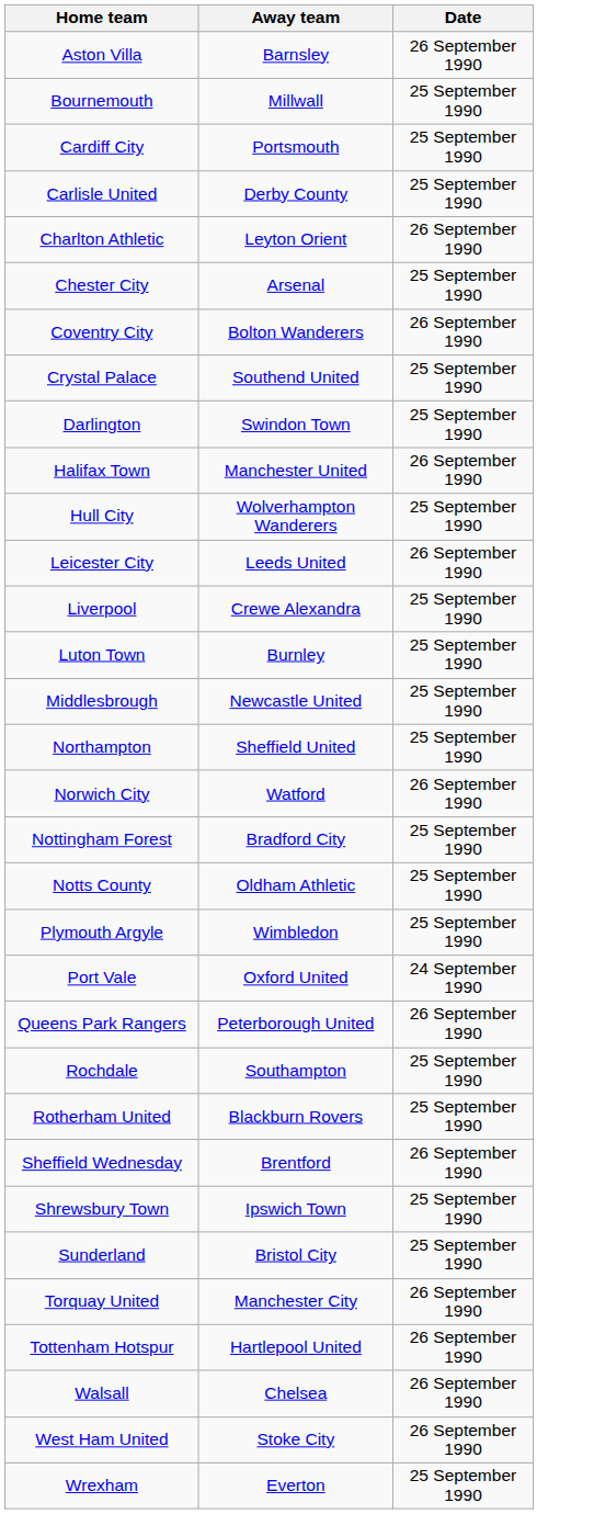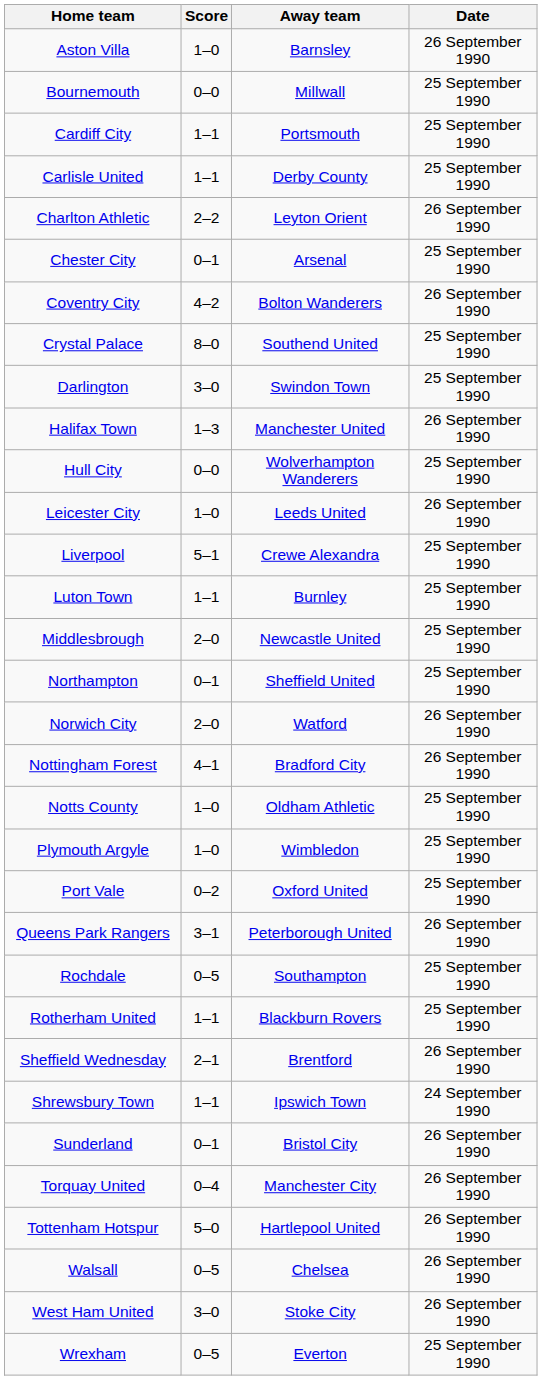 <table class="wikitable" style="text-align:center;">
 <tr>
 <th width=175>Home team</th>
+<th width=20>Score</th>
 <th width=175>Away team</th>
 <th width=125>Date</th>
 </tr>
 <tr>
 <td><a href='#'>Aston Villa</a></td>
+<td>1–0</td>
 <td><a href='#'>Barnsley</a></td>
 <td>26 September 1990</td>
 </tr>
 <tr>
 <td><a href='#'>Bournemouth</a></td>
+<td>0–0</td>
 <td><a href='#'>Millwall</a></td>
 <td>25 September 1990</td>
 </tr>
 <tr>
 <td><a href='#'>Cardiff City</a></td>
+<td>1–1</td>
 <td><a href='#'>Portsmouth</a></td>
 <td>25 September 1990</td>
 </tr>
 <tr>
 <td><a href='#'>Carlisle United</a></td>
+<td>1–1</td>
 <td><a href='#'>Derby County</a></td>
 <td>25 September 1990</td>
 </tr>
 <tr>
 <td><a href='#'>Charlton Athletic</a></td>
+<td>2–2</td>
 <td><a href='#'>Leyton Orient</a></td>
 <td>26 September 1990</td>
 </tr>
 <tr>
 <td><a href='#'>Chester City</a></td>
+<td>0–1</td>
 <td><a href='#'>Arsenal</a></td>
 <td>25 September 1990</td>
 </tr>
 <tr>
 <td><a href='#'>Coventry City</a></td>
+<td>4–2</td>
 <td><a href='#'>Bolton Wanderers</a></td>
 <td>26 September 1990</td>
 </tr>
 <tr>
 <td><a href='#'>Crystal Palace</a></td>
+<td>8–0</td>
 <td><a href='#'>Southend United</a></td>
 <td>25 September 1990</td>
 </tr>
 <tr>
 <td><a href='#'>Darlington</a></td>
+<td>3–0</td>
 <td><a href='#'>Swindon Town</a></td>
 <td>25 September 1990</td>
 </tr>
 <tr>
 <td><a href='#'>Halifax Town</a></td>
+<td>1–3</td>
 <td><a href='#'>Manchester United</a></td>
 <td>26 September 1990</td>
 </tr>
 <tr>
 <td><a href='#'>Hull City</a></td>
+<td>0–0</td>
 <td><a href='#'>Wolverhampton Wanderers</a></td>
 <td>25 September 1990</td>
 </tr>
 <tr>
 <td><a href='#'>Leicester City</a></td>
+<td>1–0</td>
 <td><a href='#'>Leeds United</a></td>
 <td>26 September 1990</td>
 </tr>
 <tr>
 <td><a href='#'>Liverpool</a></td>
+<td>5–1</td>
 <td><a href='#'>Crewe Alexandra</a></td>
 <td>25 September 1990</td>
 </tr>
 <tr>
 <td><a href='#'>Luton Town</a></td>
+<td>1–1</td>
 <td><a href='#'>Burnley</a></td>
 <td>25 September 1990</td>
 </tr>
 <tr>
 <td><a href='#'>Middlesbrough</a></td>
+<td>2–0</td>
 <td><a href='#'>Newcastle United</a></td>
 <td>25 September 1990</td>
 </tr>
 <tr>
 <td><a href='#'>Northampton</a></td>
+<td>0–1</td>
 <td><a href='#'>Sheffield United</a></td>
 <td>25 September 1990</td>
 </tr>
 <tr>
 <td><a href='#'>Norwich City</a></td>
+<td>2–0</td>
 <td><a href='#'>Watford</a></td>
 <td>26 September 1990</td>
 </tr>
 <tr>
 <td><a href='#'>Nottingham Forest</a></td>
+<td>4–1</td>
 <td><a href='#'>Bradford City</a></td>
-<td>25 September 1990</td>
+<td>26 September 1990</td>
 </tr>
 <tr>
 <td><a href='#'>Notts County</a></td>
+<td>1–0</td>
 <td><a href='#'>Oldham Athletic</a></td>
 <td>25 September 1990</td>
 </tr>
 <tr>
 <td><a href='#'>Plymouth Argyle</a></td>
+<td>1–0</td>
 <td><a href='#'>Wimbledon</a></td>
 <td>25 September 1990</td>
 </tr>
 <tr>
 <td><a href='#'>Port Vale</a></td>
+<td>0–2</td>
 <td><a href='#'>Oxford United</a></td>
-<td>24 September 1990</td>
+<td>25 September 1990</td>
 </tr>
 <tr>
 <td><a href='#'>Queens Park Rangers</a></td>
+<td>3–1</td>
 <td><a href='#'>Peterborough United</a></td>
 <td>26 September 1990</td>
 </tr>
 <tr>
 <td><a href='#'>Rochdale</a></td>
+<td>0–5</td>
 <td><a href='#'>Southampton</a></td>
 <td>25 September 1990</td>
 </tr>
 <tr>
 <td><a href='#'>Rotherham United</a></td>
+<td>1–1</td>
 <td><a href='#'>Blackburn Rovers</a></td>
 <td>25 September 1990</td>
 </tr>
 <tr>
 <td><a href='#'>Sheffield Wednesday</a></td>
+<td>2–1</td>
 <td><a href='#'>Brentford</a></td>
 <td>26 September 1990</td>
 </tr>
 <tr>
 <td><a href='#'>Shrewsbury Town</a></td>
+<td>1–1</td>
 <td><a href='#'>Ipswich Town</a></td>
-<td>25 September 1990</td>
+<td>24 September 1990</td>
 </tr>
 <tr>
 <td><a href='#'>Sunderland</a></td>
+<td>0–1</td>
 <td><a href='#'>Bristol City</a></td>
-<td>25 September 1990</td>
+<td>26 September 1990</td>
 </tr>
 <tr>
 <td><a href='#'>Torquay United</a></td>
+<td>0–4</td>
 <td><a href='#'>Manchester City</a></td>
 <td>26 September 1990</td>
 </tr>
 <tr>
 <td><a href='#'>Tottenham Hotspur</a></td>
+<td>5–0</td>
 <td><a href='#'>Hartlepool United</a></td>
 <td>26 September 1990</td>
 </tr>
 <tr>
 <td><a href='#'>Walsall</a></td>
+<td>0–5</td>
 <td><a href='#'>Chelsea</a></td>
 <td>26 September 1990</td>
 </tr>
 <tr>
 <td><a href='#'>West Ham United</a></td>
+<td>3–0</td>
 <td><a href='#'>Stoke City</a></td>
 <td>26 September 1990</td>
 </tr>
 <tr>
 <td><a href='#'>Wrexham</a></td>
+<td>0–5</td>
 <td><a href='#'>Everton</a></td>
 <td>25 September 1990</td>
 </tr>
 </table>
